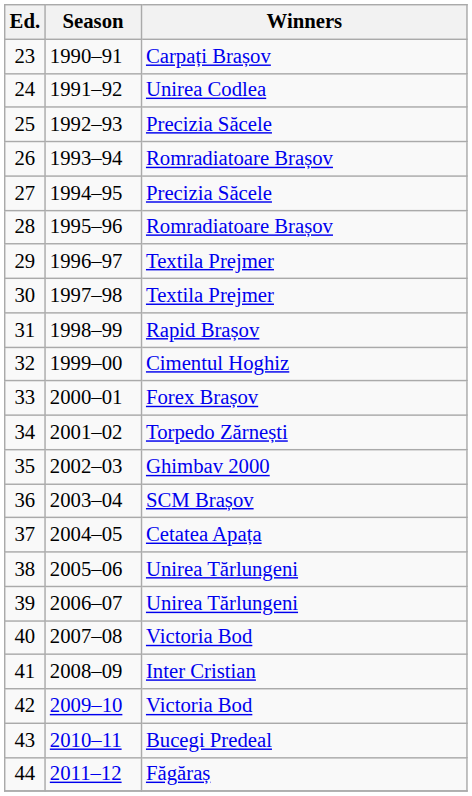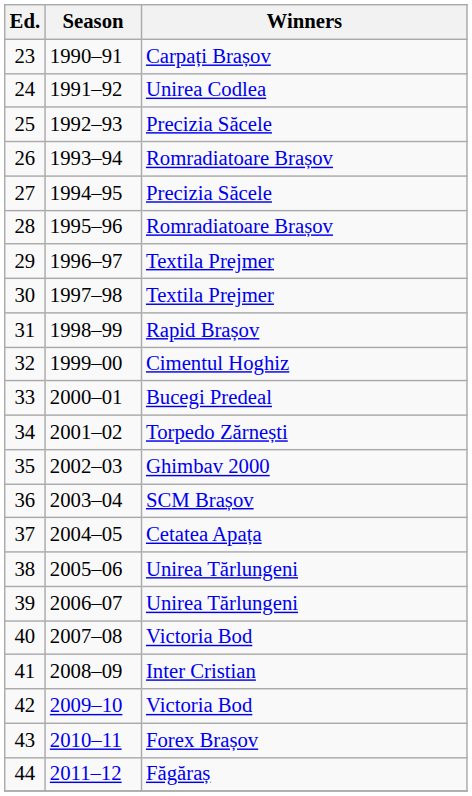 <table class="wikitable" style="font-size:90%">
 <tr>
 <th><abbr>Ed.</abbr></th>
 <th width="60">Season</th>
 <th width="220">Winners</th>
 </tr>
 <tr>
 <td align=center>23</td>
 <td>1990–91</td>
 <td><a href='#'>Carpați Brașov</a></td>
 </tr>
 <tr>
 <td align=center>24</td>
 <td>1991–92</td>
 <td><a href='#'>Unirea Codlea</a></td>
 </tr>
 <tr>
 <td align=center>25</td>
 <td>1992–93</td>
 <td><a href='#'>Precizia Săcele</a></td>
 </tr>
 <tr>
 <td align=center>26</td>
 <td>1993–94</td>
 <td><a href='#'>Romradiatoare Brașov</a></td>
 </tr>
 <tr>
 <td align=center>27</td>
 <td>1994–95</td>
 <td><a href='#'>Precizia Săcele</a></td>
 </tr>
 <tr>
 <td align=center>28</td>
 <td>1995–96</td>
 <td><a href='#'>Romradiatoare Brașov</a></td>
 </tr>
 <tr>
 <td align=center>29</td>
 <td>1996–97</td>
 <td><a href='#'>Textila Prejmer</a></td>
 </tr>
 <tr>
 <td align=center>30</td>
 <td>1997–98</td>
 <td><a href='#'>Textila Prejmer</a></td>
 </tr>
 <tr>
 <td align=center>31</td>
 <td>1998–99</td>
 <td><a href='#'>Rapid Brașov</a></td>
 </tr>
 <tr>
 <td align=center>32</td>
 <td>1999–00</td>
 <td><a href='#'>Cimentul Hoghiz</a></td>
 </tr>
 <tr>
 <td align=center>33</td>
 <td>2000–01</td>
-<td><a href='#'>Forex Brașov</a></td>
+<td><a href='#'>Bucegi Predeal</a></td>
 </tr>
 <tr>
 <td align=center>34</td>
 <td>2001–02</td>
 <td><a href='#'>Torpedo Zărnești</a></td>
 </tr>
 <tr>
 <td align=center>35</td>
 <td>2002–03</td>
 <td><a href='#'>Ghimbav 2000</a></td>
 </tr>
 <tr>
 <td align=center>36</td>
 <td>2003–04</td>
 <td><a href='#'>SCM Brașov</a></td>
 </tr>
 <tr>
 <td align=center>37</td>
 <td>2004–05</td>
 <td><a href='#'>Cetatea Apața</a></td>
 </tr>
 <tr>
 <td align=center>38</td>
 <td>2005–06</td>
 <td><a href='#'>Unirea Tărlungeni</a></td>
 </tr>
 <tr>
 <td align=center>39</td>
 <td>2006–07</td>
 <td><a href='#'>Unirea Tărlungeni</a></td>
 </tr>
 <tr>
 <td align=center>40</td>
 <td>2007–08</td>
 <td><a href='#'>Victoria Bod</a></td>
 </tr>
 <tr>
 <td align=center>41</td>
 <td>2008–09</td>
 <td><a href='#'>Inter Cristian</a></td>
 </tr>
 <tr>
 <td align=center>42</td>
 <td><a href='#'>2009–10</a></td>
 <td><a href='#'>Victoria Bod</a></td>
 </tr>
 <tr>
 <td align=center>43</td>
 <td><a href='#'>2010–11</a></td>
-<td><a href='#'>Bucegi Predeal</a></td>
+<td><a href='#'>Forex Brașov</a></td>
 </tr>
 <tr>
 <td align=center>44</td>
 <td><a href='#'>2011–12</a></td>
 <td><a href='#'>Făgăraș</a></td>
 </tr>
 <tr>
 </tr>
 </table>
